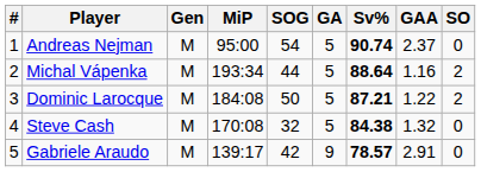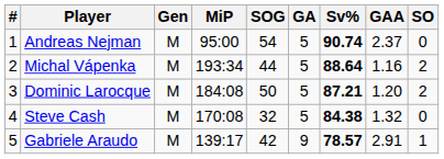 <table class="wikitable" style="text-align:center;">
 <tr>
 <th>#</th>
 <th>Player</th>
 <th>Gen</th>
 <th>MiP</th>
 <th>SOG</th>
 <th>GA</th>
 <th>Sv%</th>
 <th>GAA</th>
 <th>SO</th>
 </tr>
 <tr>
 <td>1</td>
 <td style="text-align:left;"> <a href='#'>Andreas Nejman</a></td>
 <td>M</td>
 <td>95:00</td>
 <td>54</td>
 <td>5</td>
 <td><strong>90.74</strong></td>
 <td>2.37</td>
 <td>0</td>
 </tr>
 <tr>
 <td>2</td>
 <td style="text-align:left;"> <a href='#'>Michal Vápenka</a></td>
 <td>M</td>
 <td>193:34</td>
 <td>44</td>
 <td>5</td>
 <td><strong>88.64</strong></td>
 <td>1.16</td>
 <td>2</td>
 </tr>
 <tr>
 <td>3</td>
 <td style="text-align:left;"> <a href='#'>Dominic Larocque</a></td>
 <td>M</td>
 <td>184:08</td>
 <td>50</td>
 <td>5</td>
 <td><strong>87.21</strong></td>
-<td>1.22</td>
+<td>1.20</td>
 <td>2</td>
 </tr>
 <tr>
 <td>4</td>
 <td style="text-align:left;"> <a href='#'>Steve Cash</a></td>
 <td>M</td>
 <td>170:08</td>
 <td>32</td>
 <td>5</td>
 <td><strong>84.38</strong></td>
 <td>1.32</td>
 <td>0</td>
 </tr>
 <tr>
 <td>5</td>
 <td style="text-align:left;"> <a href='#'>Gabriele Araudo</a></td>
 <td>M</td>
 <td>139:17</td>
 <td>42</td>
 <td>9</td>
 <td><strong>78.57</strong></td>
 <td>2.91</td>
-<td>0</td>
+<td>1</td>
 </tr>
 </table>
